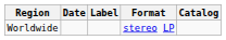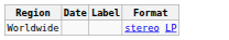 <table class="wikitable">
 <tr>
 <th>Region</th>
 <th>Date</th>
 <th>Label</th>
 <th>Format</th>
-<th>Catalog</th>
 </tr>
 <tr>
 <td>Worldwide</td>
 <td></td>
 <td></td>
 <td><a href='#'>stereo</a> <a href='#'>LP</a></td>
-<td></td>
 </tr>
 </table>
